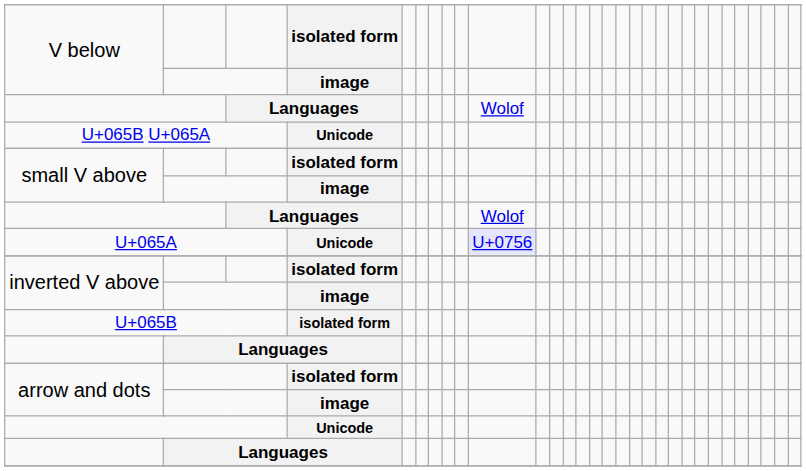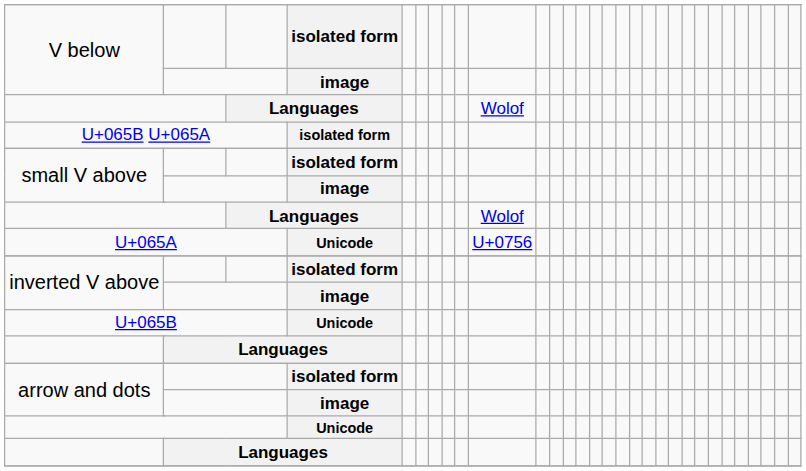 <table class="wikitable" style="text-align:center;">
 <tr>
 </tr>
 <tr>
 <td colspan=2 rowspan=2>V below</td>
 <td style="white-space:nowrap;font-size:200%;">    </td>
 <td style="white-space:nowrap;font-size:200%;">    </td>
 <th colspan=1 style="font-size:85%;">isolated form</th>
 <td style="font-size:150%;color:#E3E6EB;"></td>
 <td style="font-size:150%;color:#E3E6EB;"></td>
 <td style="font-size:150%;color:#E3E6EB;"></td>
 <td style="font-size:150%;color:#E3E6EB;"></td>
 <td style="font-size:150%;color:#E3E6EB;"></td>
 <td style="font-size:150%;"></td>
 <td style="font-size:150%;color:#E3E6EB;"></td>
 <td style="font-size:150%;color:#E3E6EB;"></td>
 <td style="font-size:150%;color:#E3E6EB;"></td>
 <td style="font-size:150%;color:#E3E6EB;"></td>
 <td style="font-size:150%;color:#E3E6EB;"></td>
 <td colspan=2 style="font-size:150%;color:#E3E6EB;"></td>
 <td colspan=2 style="font-size:150%;color:#E3E6EB;"></td>
 <td style="font-size:150%;color:#E3E6EB;"></td>
 <td style="font-size:150%;color:#E3E6EB;"></td>
 <td style="font-size:150%;color:#E3E6EB;"></td>
 <td style="font-size:150%;color:#E3E6EB;"></td>
 <td style="font-size:150%;color:#E3E6EB;"></td>
 <td style="font-size:150%;color:#E3E6EB;"></td>
 <td style="font-size:150%;color:#E3E6EB;"></td>
 <td style="font-size:150%;"></td>
 <td style="font-size:150%;color:#E3E6EB;"></td>
 <td style="font-size:150%;color:#E3E6EB;"></td>
 <td style="font-size:150%;color:#E3E6EB;"></td>
 <td style="font-size:150%;color:#E3E6EB;"></td>
 <td style="font-size:150%;color:#E3E6EB;"></td>
 </tr>
 <tr>
 <td colspan=2></td>
 <th colspan=1 style="font-size:85%;">image</th>
 <td></td>
 <td></td>
 <td></td>
 <td></td>
 <td></td>
 <td></td>
 <td></td>
 <td></td>
 <td></td>
 <td></td>
 <td></td>
 <td colspan=2></td>
 <td colspan=2></td>
 <td></td>
 <td></td>
 <td></td>
 <td></td>
 <td></td>
 <td></td>
 <td></td>
 <td></td>
 <td></td>
 <td></td>
 <td></td>
 <td></td>
 <td style="white-space:nowrap"></td>
 </tr>
 <tr style="font-size:85%;">
 <td colspan=3></td>
 <th colspan=2>Languages</th>
 <td></td>
 <td></td>
 <td></td>
 <td></td>
 <td></td>
 <td> <a href='#'>Wolof</a></td>
 <td></td>
 <td></td>
 <td></td>
 <td></td>
 <td></td>
 <td colspan=2></td>
 <td colspan=2></td>
 <td></td>
 <td></td>
 <td></td>
 <td></td>
 <td></td>
 <td></td>
 <td></td>
 <td></td>
 <td></td>
 <td></td>
 <td></td>
 <td></td>
 <td style="white-space:nowrap"></td>
 </tr>
 <tr style="font-size:85%;">
 <td colspan=4 style="white-space:nowrap;"><a href='#'>U+065B</a> <a href='#'>U+065A</a></td>
-<th colspan=1 style="font-size:85%;">Unicode</th>
+<th colspan=1 style="font-size:85%;">isolated form</th>
 <td></td>
 <td></td>
 <td></td>
 <td></td>
 <td></td>
 <td></td>
 <td></td>
 <td></td>
 <td></td>
 <td></td>
 <td></td>
 <td colspan=2></td>
 <td colspan=2></td>
 <td></td>
 <td></td>
 <td></td>
 <td></td>
 <td></td>
 <td></td>
 <td></td>
 <td></td>
 <td></td>
 <td></td>
 <td></td>
 <td></td>
 <td style="white-space:nowrap"></td>
 </tr>
 <tr>
 </tr>
 <tr>
 <td colspan=2 rowspan=2>small V above</td>
 <td style="white-space:nowrap;font-size:200%;"></td>
 <td style="white-space:nowrap;font-size:200%;"></td>
 <th colspan=1 style="font-size:85%;">isolated form</th>
 <td style="font-size:150%;color:#E3E6EB;"></td>
 <td style="font-size:150%;color:#E3E6EB;"></td>
 <td style="font-size:150%;color:#E3E6EB;"></td>
 <td style="font-size:150%;"></td>
 <td style="font-size:150%;color:#E3E6EB;"></td>
 <td style="font-size:150%;"></td>
 <td style="font-size:150%;color:#E3E6EB;"></td>
 <td style="font-size:150%;color:#E3E6EB;"></td>
 <td style="font-size:150%;color:#E3E6EB;"></td>
 <td style="font-size:150%;color:#E3E6EB;"></td>
 <td style="font-size:150%;color:#E3E6EB;"></td>
 <td colspan=2 style="font-size:150%;color:#E3E6EB;"></td>
 <td colspan=2 style="font-size:150%;color:#E3E6EB;"></td>
 <td style="font-size:150%;color:#E3E6EB;"></td>
 <td style="font-size:150%;color:#E3E6EB;"></td>
 <td style="font-size:150%;color:#E3E6EB;"></td>
 <td style="font-size:150%;color:#E3E6EB;"></td>
 <td style="font-size:150%;"></td>
 <td style="font-size:150%;color:#E3E6EB;"></td>
 <td style="font-size:150%;color:#E3E6EB;"></td>
 <td style="font-size:150%;"></td>
 <td style="font-size:150%;"></td>
 <td style="font-size:150%;color:#E3E6EB;"></td>
 <td style="font-size:150%;color:#E3E6EB;"></td>
 <td style="font-size:150%;color:#E3E6EB;"></td>
 <td style="font-size:150%;color:#E3E6EB;"></td>
 </tr>
 <tr>
 <td colspan=2></td>
 <th colspan=1 style="font-size:85%;">image</th>
 <td></td>
 <td></td>
 <td></td>
 <td></td>
 <td></td>
 <td></td>
 <td></td>
 <td></td>
 <td></td>
 <td></td>
 <td></td>
 <td colspan=2></td>
 <td colspan=2></td>
 <td></td>
 <td></td>
 <td></td>
 <td></td>
 <td></td>
 <td></td>
 <td></td>
 <td></td>
 <td></td>
 <td></td>
 <td></td>
 <td></td>
 <td style="white-space:nowrap"></td>
 </tr>
 <tr style="font-size:85%;">
 <td colspan=3></td>
 <th colspan=2>Languages</th>
 <td></td>
 <td></td>
 <td></td>
 <td></td>
 <td></td>
 <td> <a href='#'>Wolof</a></td>
 <td></td>
 <td></td>
 <td></td>
 <td></td>
 <td></td>
 <td colspan=2></td>
 <td colspan=2></td>
 <td></td>
 <td></td>
 <td></td>
 <td></td>
 <td></td>
 <td></td>
 <td></td>
 <td></td>
 <td></td>
 <td></td>
 <td></td>
 <td></td>
 <td style="white-space:nowrap"></td>
 </tr>
 <tr style="font-size:85%;">
 <td colspan=4 style="white-space:nowrap;"><a href='#'>U+065A</a></td>
 <th colspan=1 style="font-size:85%;">Unicode</th>
 <td></td>
 <td></td>
 <td></td>
 <td></td>
 <td></td>
-<td style="background: lavender;"> <a href='#'>U+0756</a></td>
+<td> <a href='#'>U+0756</a></td>
 <td></td>
 <td></td>
 <td></td>
 <td></td>
 <td></td>
 <td colspan=2></td>
 <td colspan=2></td>
 <td></td>
 <td></td>
 <td></td>
 <td></td>
 <td></td>
 <td></td>
 <td></td>
 <td></td>
 <td></td>
 <td></td>
 <td></td>
 <td></td>
 <td style="white-space:nowrap"></td>
 </tr>
 <tr>
 </tr>
 <tr>
 <td colspan=2 rowspan=2>inverted V above</td>
 <td style="white-space:nowrap;font-size:200%;"></td>
 <td style="white-space:nowrap;font-size:200%;"></td>
 <th colspan=1 style="font-size:85%;">isolated form</th>
 <td style="font-size:150%;color:#E3E6EB;"></td>
 <td style="font-size:150%;color:#E3E6EB;"></td>
 <td style="font-size:150%;color:#E3E6EB;"></td>
 <td style="font-size:150%;"></td>
 <td style="font-size:150%;color:#E3E6EB;"></td>
 <td style="font-size:150%;color:#E3E6EB;"></td>
 <td style="font-size:150%;color:#E3E6EB;"></td>
 <td style="font-size:150%;color:#E3E6EB;"></td>
 <td style="font-size:150%;color:#E3E6EB;"></td>
 <td style="font-size:150%;color:#E3E6EB;"></td>
 <td style="font-size:150%;color:#E3E6EB;"></td>
 <td colspan=2 style="font-size:150%;color:#E3E6EB;"></td>
 <td colspan=2 style="font-size:150%;color:#E3E6EB;"></td>
 <td style="font-size:150%;color:#E3E6EB;"></td>
 <td style="font-size:150%;color:#E3E6EB;"></td>
 <td style="font-size:150%;color:#E3E6EB;"></td>
 <td style="font-size:150%;color:#E3E6EB;"></td>
 <td style="font-size:150%;color:#E3E6EB;"></td>
 <td style="font-size:150%;color:#E3E6EB;"></td>
 <td style="font-size:150%;"></td>
 <td style="font-size:150%;"></td>
 <td style="font-size:150%;"></td>
 <td style="font-size:150%;"></td>
 <td style="font-size:150%;color:#E3E6EB;"></td>
 <td style="font-size:150%;color:#E3E6EB;"></td>
 <td style="font-size:150%;color:#E3E6EB;"></td>
 </tr>
 <tr>
 <td colspan=2></td>
 <th colspan=1 style="font-size:85%;">image</th>
 <td></td>
 <td></td>
 <td></td>
 <td></td>
 <td></td>
 <td></td>
 <td></td>
 <td></td>
 <td></td>
 <td></td>
 <td></td>
 <td colspan=2></td>
 <td colspan=2></td>
 <td></td>
 <td></td>
 <td></td>
 <td></td>
 <td></td>
 <td></td>
 <td></td>
 <td></td>
 <td></td>
 <td></td>
 <td></td>
 <td></td>
 <td style="white-space:nowrap"></td>
 </tr>
 <tr style="font-size:85%;">
 <td colspan=4 style="white-space:nowrap;"><a href='#'>U+065B</a></td>
-<th colspan=1 style="font-size:85%;">isolated form</th>
+<th colspan=1 style="font-size:85%;">Unicode</th>
 <td></td>
 <td></td>
 <td></td>
 <td></td>
 <td></td>
 <td></td>
 <td></td>
 <td></td>
 <td></td>
 <td></td>
 <td></td>
 <td colspan=2></td>
 <td colspan=2></td>
 <td></td>
 <td></td>
 <td></td>
 <td></td>
 <td></td>
 <td></td>
 <td></td>
 <td></td>
 <td></td>
 <td></td>
 <td></td>
 <td></td>
 <td style="white-space:nowrap"></td>
 </tr>
 <tr style="font-size:85%;">
 <td colspan=2></td>
 <th colspan=3>Languages</th>
 <td></td>
 <td></td>
 <td></td>
 <td></td>
 <td></td>
 <td></td>
 <td></td>
 <td></td>
 <td></td>
 <td></td>
 <td></td>
 <td colspan=2></td>
 <td colspan=2></td>
 <td></td>
 <td></td>
 <td></td>
 <td></td>
 <td></td>
 <td></td>
 <td></td>
 <td></td>
 <td></td>
 <td></td>
 <td></td>
 <td></td>
 <td style="white-space:nowrap"></td>
 </tr>
 <tr>
 </tr>
 <tr>
 <td colspan=2 rowspan=2>arrow and dots</td>
 <td colspan=2 style="font-size:200%;"></td>
 <th colspan=1 style="font-size:85%;">isolated form</th>
 <td style="font-size:150%;color:#E3E6EB;"></td>
 <td style="font-size:150%;color:#E3E6EB;"></td>
 <td style="font-size:150%;color:#E3E6EB;"></td>
 <td style="font-size:150%;color:#E3E6EB;"></td>
 <td style="font-size:150%;color:#E3E6EB;"></td>
 <td style="font-size:150%;color:#E3E6EB;"></td>
 <td style="font-size:150%;color:#E3E6EB;"></td>
 <td style="font-size:150%;color:#E3E6EB;"></td>
 <td style="font-size:150%;color:#E3E6EB;"></td>
 <td style="font-size:150%;color:#E3E6EB;"></td>
 <td style="font-size:150%;color:#E3E6EB;"></td>
 <td colspan=2 style="font-size:150%;color:#E3E6EB;"></td>
 <td colspan=2 style="font-size:150%;color:#E3E6EB;"></td>
 <td style="font-size:150%;color:#E3E6EB;"></td>
 <td style="font-size:150%;color:#E3E6EB;"></td>
 <td style="font-size:150%;color:#E3E6EB;"></td>
 <td style="font-size:150%;color:#E3E6EB;"></td>
 <td style="font-size:150%;color:#E3E6EB;"></td>
 <td style="font-size:150%;color:#E3E6EB;"></td>
 <td style="font-size:150%;color:#E3E6EB;"></td>
 <td style="font-size:150%;color:#E3E6EB;"></td>
 <td style="font-size:150%;color:#E3E6EB;"></td>
 <td style="font-size:150%;color:#E3E6EB;"></td>
 <td style="font-size:150%;color:#E3E6EB;"></td>
 <td style="font-size:150%;color:#E3E6EB;"></td>
 <td style="font-size:150%;color:#E3E6EB;"></td>
 </tr>
 <tr>
 <td colspan=2></td>
 <th colspan=1 style="font-size:85%;">image</th>
 <td></td>
 <td></td>
 <td></td>
 <td></td>
 <td></td>
 <td></td>
 <td></td>
 <td></td>
 <td></td>
 <td></td>
 <td></td>
 <td colspan=2></td>
 <td colspan=2></td>
 <td></td>
 <td></td>
 <td></td>
 <td></td>
 <td></td>
 <td></td>
 <td></td>
 <td></td>
 <td></td>
 <td></td>
 <td></td>
 <td></td>
 <td style="white-space:nowrap"></td>
 </tr>
 <tr style="font-size:85%;">
 <td colspan=4 style="white-space:nowrap;"></td>
 <th colspan=1 style="font-size:85%;">Unicode</th>
 <td></td>
 <td></td>
 <td></td>
 <td></td>
 <td></td>
 <td></td>
 <td></td>
 <td></td>
 <td></td>
 <td></td>
 <td></td>
 <td colspan=2></td>
 <td colspan=2></td>
 <td></td>
 <td></td>
 <td></td>
 <td></td>
 <td></td>
 <td></td>
 <td></td>
 <td></td>
 <td></td>
 <td></td>
 <td></td>
 <td></td>
 <td style="white-space:nowrap"></td>
 </tr>
 <tr style="font-size:85%;">
 <td colspan=2></td>
 <th colspan=3>Languages</th>
 <td></td>
 <td></td>
 <td></td>
 <td></td>
 <td></td>
 <td></td>
 <td></td>
 <td></td>
 <td></td>
 <td></td>
 <td></td>
 <td colspan=2></td>
 <td colspan=2></td>
 <td></td>
 <td></td>
 <td></td>
 <td></td>
 <td></td>
 <td></td>
 <td></td>
 <td></td>
 <td></td>
 <td></td>
 <td></td>
 <td></td>
 <td style="white-space:nowrap"></td>
 </tr>
 <tr>
 </tr>
 </table>
